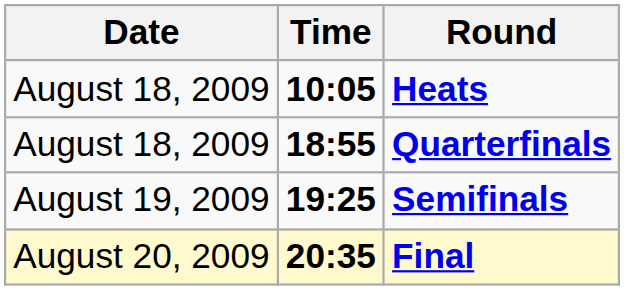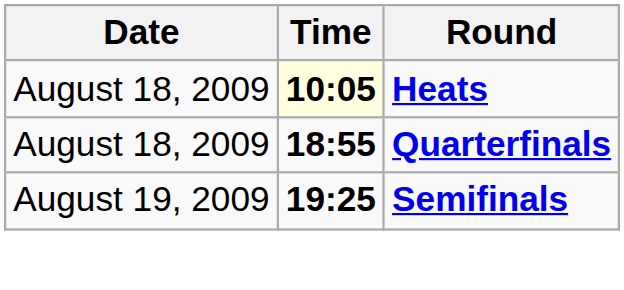 <table class="wikitable">
 <tr>
 <th>Date</th>
 <th>Time</th>
 <th>Round</th>
 </tr>
 <tr>
 <td>August 18, 2009</td>
-<td><strong>10:05</strong></td>
+<td style="background: lightyellow;"><strong>10:05</strong></td>
 <td><strong><a href='#'>Heats</a></strong></td>
 </tr>
 <tr>
 <td>August 18, 2009</td>
 <td><strong>18:55</strong></td>
 <td><strong><a href='#'>Quarterfinals</a></strong></td>
 </tr>
 <tr>
 <td>August 19, 2009</td>
 <td><strong>19:25</strong></td>
 <td><strong><a href='#'>Semifinals</a></strong></td>
 </tr>
-<tr style=background:lemonchiffon>
-<td>August 20, 2009</td>
-<td><strong>20:35</strong></td>
-<td><strong><a href='#'>Final</a></strong></td>
-</tr>
 </table>
